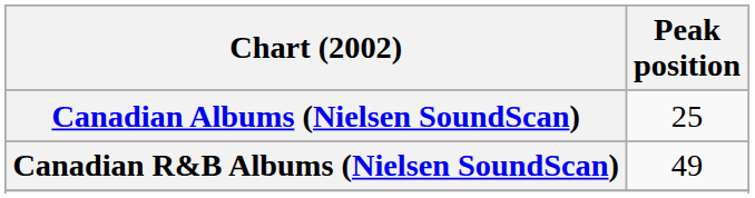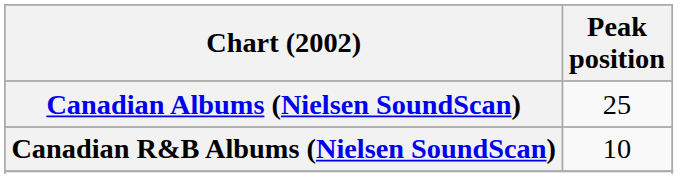 <table class="wikitable plainrowheaders sortable" style="text-align:center">
 <tr>
 <th scope="col">Chart (2002)</th>
 <th scope="col">Peak<br>position</th>
 </tr>
 <tr>
 <th scope="row"><a href='#'>Canadian Albums</a> (<a href='#'>Nielsen SoundScan</a>)</th>
 <td align="center">25</td>
 </tr>
 <tr>
 <th scope="row">Canadian R&B Albums (<a href='#'>Nielsen SoundScan</a>)</th>
-<td>49</td>
+<td>10</td>
 </tr>
 <tr>
 </tr>
 <tr>
 </tr>
 <tr>
 </tr>
 <tr>
 </tr>
 </table>
